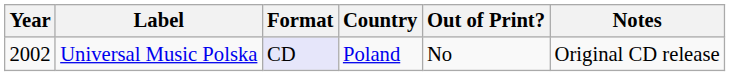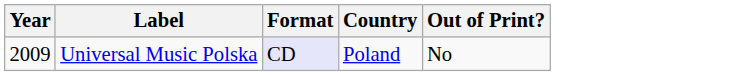 <table class="wikitable">
 <tr>
 <th>Year</th>
 <th>Label</th>
 <th>Format</th>
 <th>Country</th>
 <th>Out of Print?</th>
-<th>Notes</th>
 </tr>
 <tr>
-<td>2002</td>
+<td>2009</td>
 <td><a href='#'>Universal Music Polska</a></td>
 <td style="background: lavender;">CD</td>
 <td><a href='#'>Poland</a></td>
 <td>No</td>
-<td>Original CD release</td>
 </tr>
 </table>
